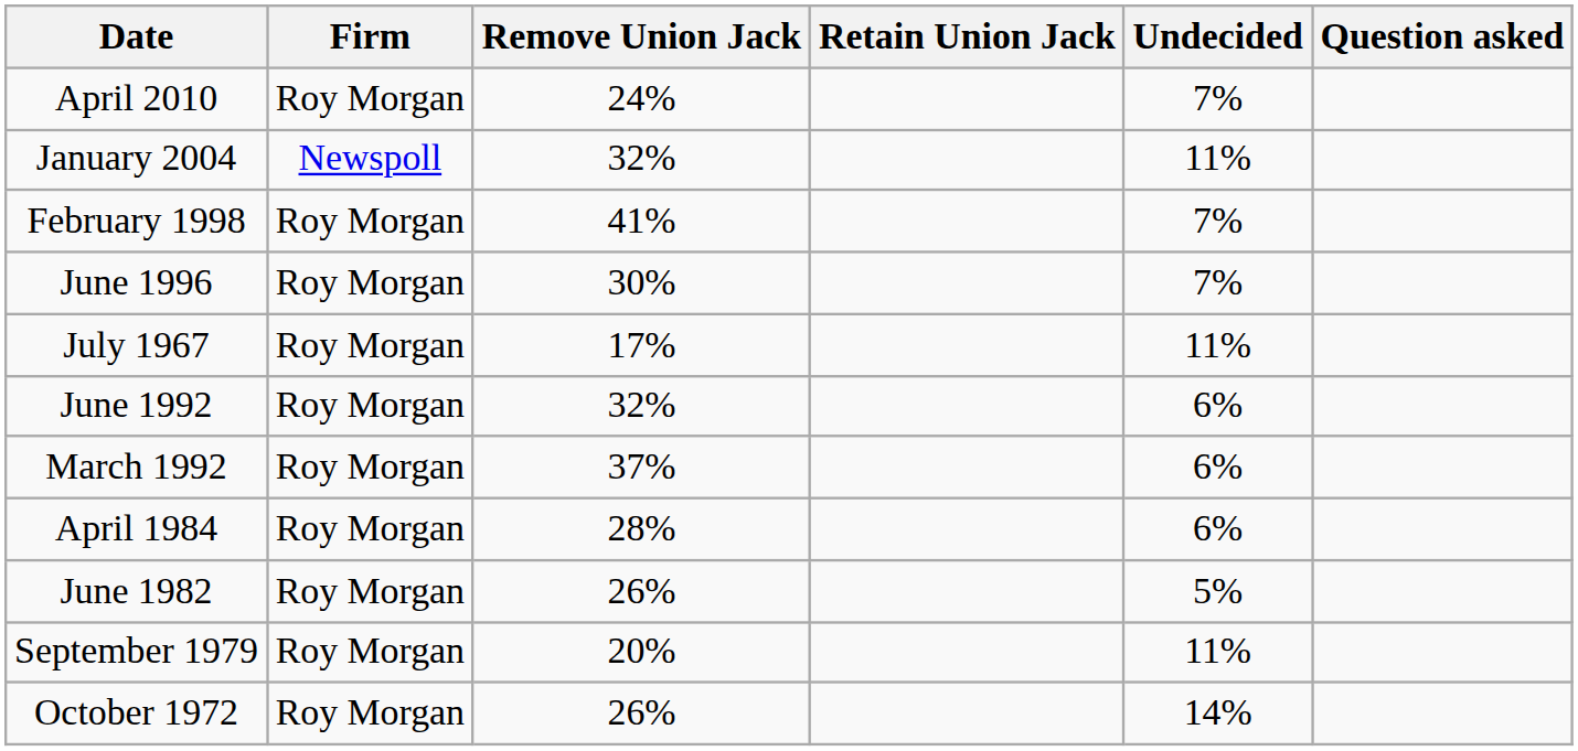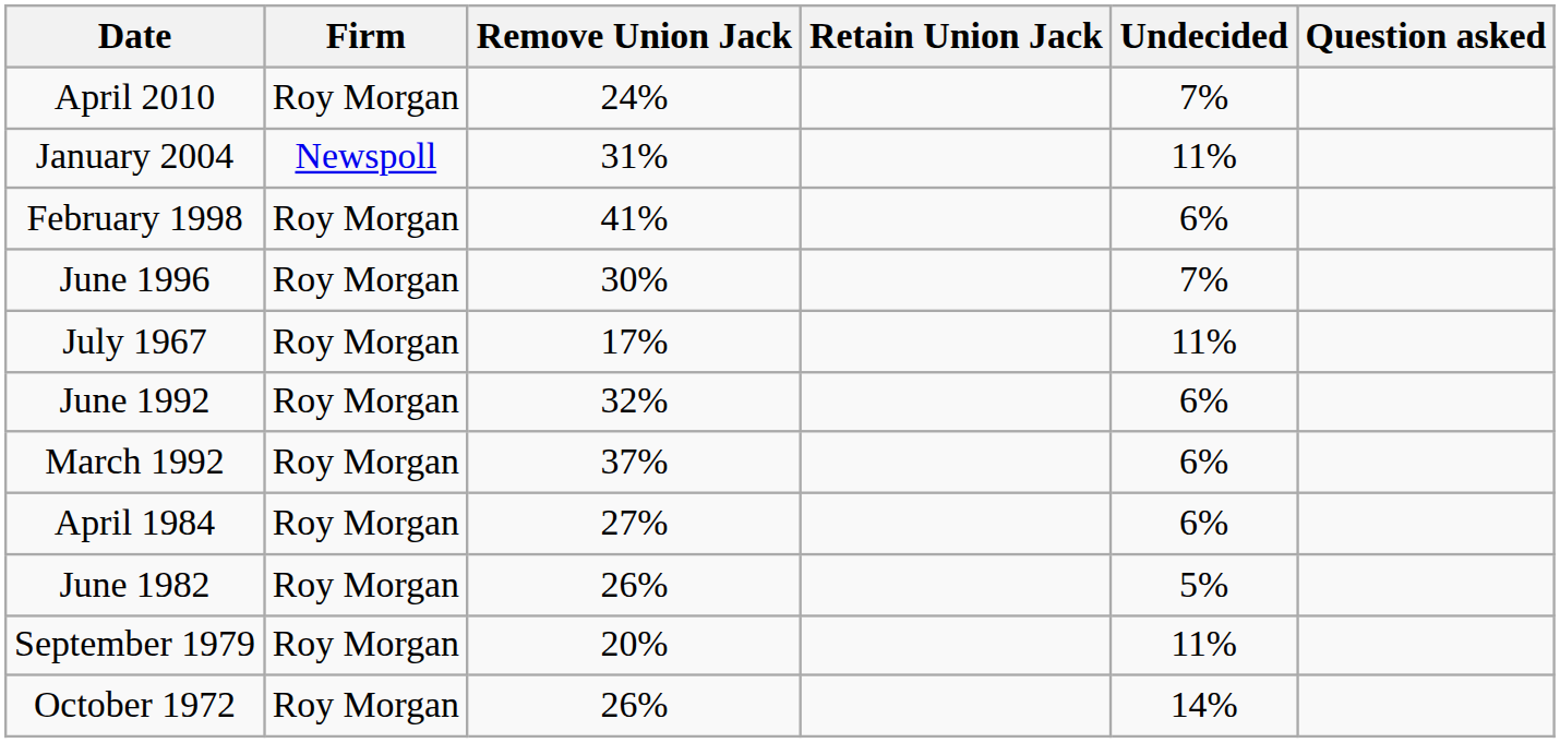 <table class="wikitable plainrowheaders" style="font-size:90%;text-align:center">
 <tr>
 <th>Date</th>
 <th>Firm</th>
 <th>Remove Union Jack</th>
 <th>Retain Union Jack</th>
 <th>Undecided</th>
 <th>Question asked</th>
 </tr>
 <tr>
 <td>April 2010</td>
 <td>Roy Morgan</td>
 <td>24%</td>
 <td></td>
 <td>7%</td>
 <td></td>
 </tr>
 <tr>
 <td>January 2004</td>
 <td><a href='#'>Newspoll</a></td>
-<td>32%</td>
+<td>31%</td>
 <td></td>
 <td>11%</td>
 <td></td>
 </tr>
 <tr>
 <td>February 1998</td>
 <td>Roy Morgan</td>
 <td>41%</td>
 <td></td>
-<td>7%</td>
+<td>6%</td>
 <td></td>
 </tr>
 <tr>
 <td>June 1996</td>
 <td>Roy Morgan</td>
 <td>30%</td>
 <td></td>
 <td>7%</td>
 <td></td>
 </tr>
 <tr>
 <td>July 1967</td>
 <td>Roy Morgan</td>
 <td>17%</td>
 <td></td>
 <td>11%</td>
 <td></td>
 </tr>
 <tr>
 <td>June 1992</td>
 <td>Roy Morgan</td>
 <td>32%</td>
 <td></td>
 <td>6%</td>
 <td></td>
 </tr>
 <tr>
 <td>March 1992</td>
 <td>Roy Morgan</td>
 <td>37%</td>
 <td></td>
 <td>6%</td>
 <td></td>
 </tr>
 <tr>
 <td>April 1984</td>
 <td>Roy Morgan</td>
-<td>28%</td>
+<td>27%</td>
 <td></td>
 <td>6%</td>
 <td></td>
 </tr>
 <tr>
 <td>June 1982</td>
 <td>Roy Morgan</td>
 <td>26%</td>
 <td></td>
 <td>5%</td>
 <td></td>
 </tr>
 <tr>
 <td>September 1979</td>
 <td>Roy Morgan</td>
 <td>20%</td>
 <td></td>
 <td>11%</td>
 <td></td>
 </tr>
 <tr>
 <td>October 1972</td>
 <td>Roy Morgan</td>
 <td>26%</td>
 <td></td>
 <td>14%</td>
 <td></td>
 </tr>
 </table>
